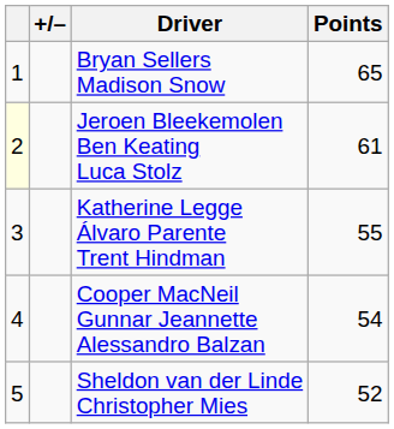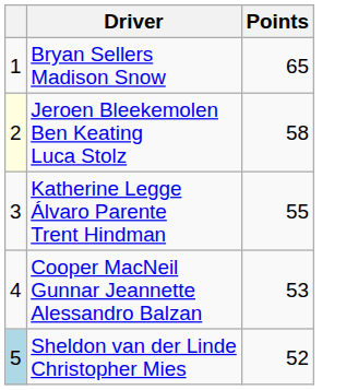 <table class="wikitable" style="font-size: 95%;">
 <tr>
 <th scope="col"></th>
-<th scope="col">+/–</th>
 <th scope="col">Driver</th>
 <th scope="col">Points</th>
 </tr>
 <tr>
 <td align=center>1</td>
-<td align="left"></td>
 <td> <a href='#'>Bryan Sellers</a><br> <a href='#'>Madison Snow</a></td>
 <td align=right>65</td>
 </tr>
 <tr>
 <td align=center style="background: lightyellow;">2</td>
-<td align="left"></td>
 <td> <a href='#'>Jeroen Bleekemolen</a><br> <a href='#'>Ben Keating</a><br> <a href='#'>Luca Stolz</a></td>
-<td align=right>61</td>
+<td align=right>58</td>
 </tr>
 <tr>
 <td align=center>3</td>
-<td align="left"></td>
 <td> <a href='#'>Katherine Legge</a><br> <a href='#'>Álvaro Parente</a><br> <a href='#'>Trent Hindman</a></td>
 <td align=right>55</td>
 </tr>
 <tr>
 <td align=center>4</td>
-<td align="left"></td>
 <td> <a href='#'>Cooper MacNeil</a><br> <a href='#'>Gunnar Jeannette</a><br> <a href='#'>Alessandro Balzan</a></td>
-<td align=right>54</td>
+<td align=right>53</td>
 </tr>
 <tr>
-<td align=center>5</td>
-<td align="left"></td>
+<td align=center style="background: lightblue;">5</td>
 <td> <a href='#'>Sheldon van der Linde</a><br> <a href='#'>Christopher Mies</a></td>
 <td align=right>52</td>
 </tr>
 </table>
